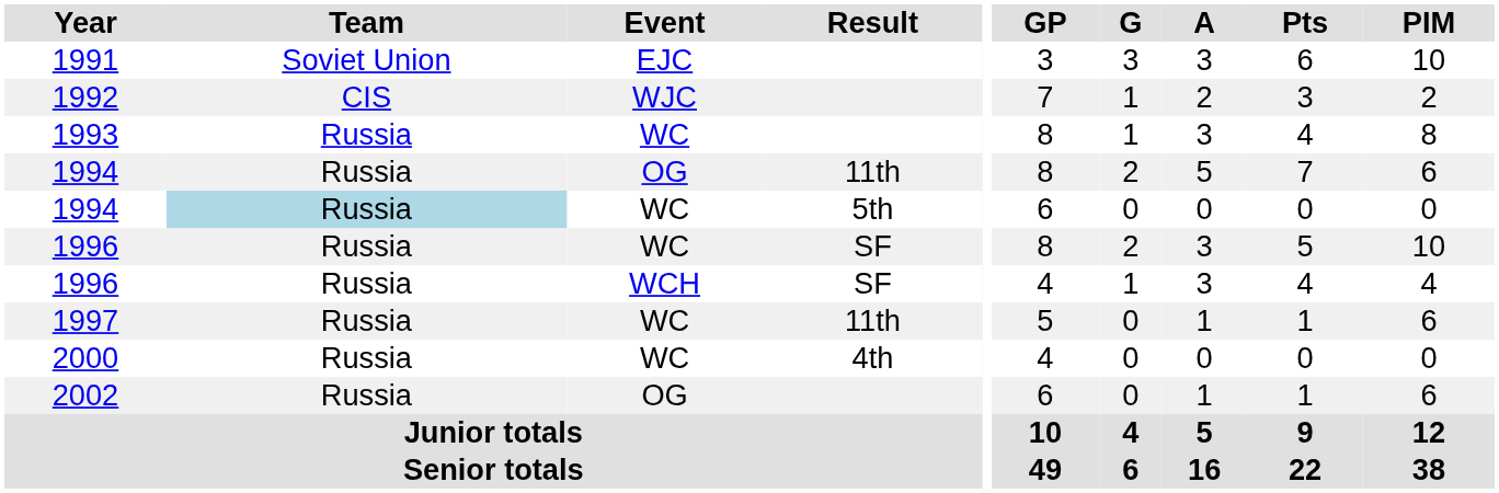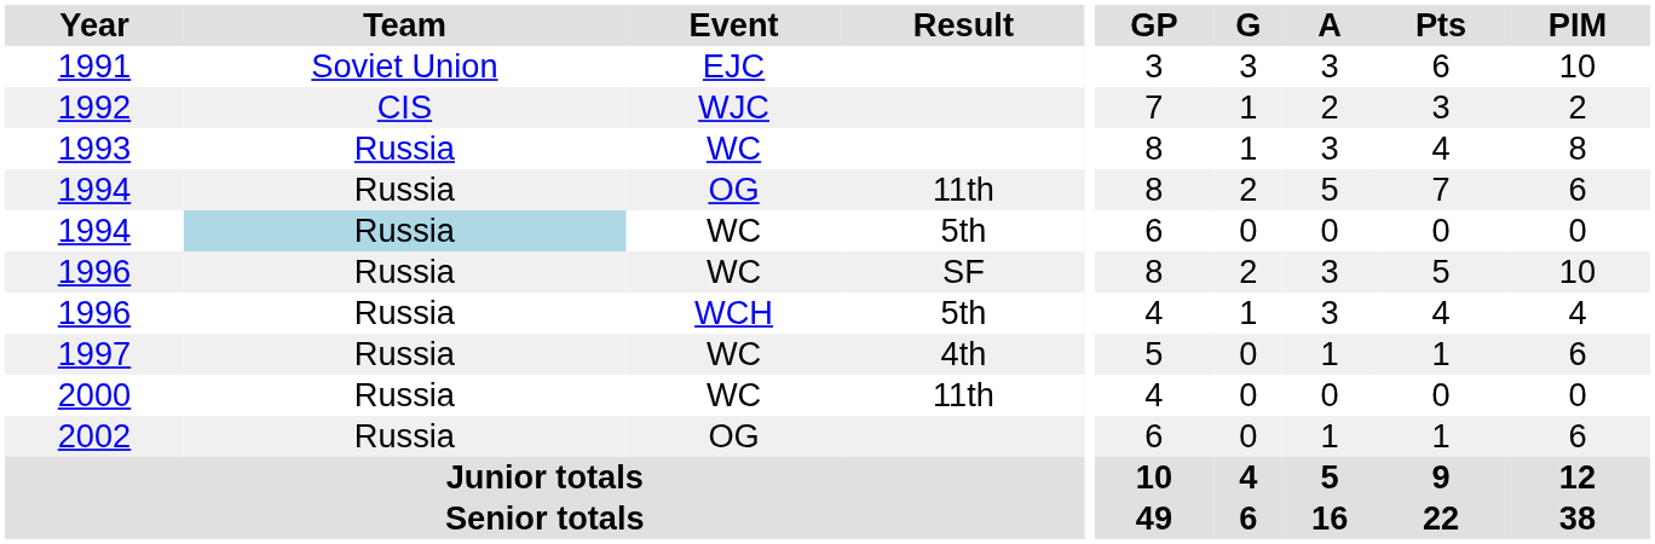 <table border="0" cellpadding="1" cellspacing="0" ID="Table3" style="text-align:center; width:50em">
 <tr ALIGN="center" bgcolor="#e0e0e0">
 <th>Year</th>
 <th>Team</th>
 <th>Event</th>
 <th>Result</th>
 <th rowspan="99" bgcolor="#ffffff"></th>
 <th>GP</th>
 <th>G</th>
 <th>A</th>
 <th>Pts</th>
 <th>PIM</th>
 </tr>
 <tr>
 <td><a href='#'>1991</a></td>
 <td><a href='#'>Soviet Union</a></td>
 <td><a href='#'>EJC</a></td>
 <td></td>
 <td>3</td>
 <td>3</td>
 <td>3</td>
 <td>6</td>
 <td>10</td>
 </tr>
 <tr bgcolor="#f0f0f0">
 <td><a href='#'>1992</a></td>
 <td><a href='#'>CIS</a></td>
 <td><a href='#'>WJC</a></td>
 <td></td>
 <td>7</td>
 <td>1</td>
 <td>2</td>
 <td>3</td>
 <td>2</td>
 </tr>
 <tr>
 <td><a href='#'>1993</a></td>
 <td><a href='#'>Russia</a></td>
 <td><a href='#'>WC</a></td>
 <td></td>
 <td>8</td>
 <td>1</td>
 <td>3</td>
 <td>4</td>
 <td>8</td>
 </tr>
 <tr bgcolor="#f0f0f0">
 <td><a href='#'>1994</a></td>
 <td>Russia</td>
 <td><a href='#'>OG</a></td>
 <td>11th</td>
 <td>8</td>
 <td>2</td>
 <td>5</td>
 <td>7</td>
 <td>6</td>
 </tr>
 <tr>
 <td><a href='#'>1994</a></td>
 <td style="background: lightblue;">Russia</td>
 <td>WC</td>
 <td>5th</td>
 <td>6</td>
 <td>0</td>
 <td>0</td>
 <td>0</td>
 <td>0</td>
 </tr>
 <tr bgcolor="#f0f0f0">
 <td><a href='#'>1996</a></td>
 <td>Russia</td>
 <td>WC</td>
 <td>SF</td>
 <td>8</td>
 <td>2</td>
 <td>3</td>
 <td>5</td>
 <td>10</td>
 </tr>
 <tr>
 <td><a href='#'>1996</a></td>
 <td>Russia</td>
 <td><a href='#'>WCH</a></td>
-<td>SF</td>
+<td>5th</td>
 <td>4</td>
 <td>1</td>
 <td>3</td>
 <td>4</td>
 <td>4</td>
 </tr>
 <tr bgcolor="#f0f0f0">
 <td><a href='#'>1997</a></td>
 <td>Russia</td>
 <td>WC</td>
-<td>11th</td>
+<td>4th</td>
 <td>5</td>
 <td>0</td>
 <td>1</td>
 <td>1</td>
 <td>6</td>
 </tr>
 <tr>
 <td><a href='#'>2000</a></td>
 <td>Russia</td>
 <td>WC</td>
-<td>4th</td>
+<td>11th</td>
 <td>4</td>
 <td>0</td>
 <td>0</td>
 <td>0</td>
 <td>0</td>
 </tr>
 <tr bgcolor="#f0f0f0">
 <td><a href='#'>2002</a></td>
 <td>Russia</td>
 <td>OG</td>
 <td></td>
 <td>6</td>
 <td>0</td>
 <td>1</td>
 <td>1</td>
 <td>6</td>
 </tr>
 <tr bgcolor="#e0e0e0">
 <th colspan=4>Junior totals</th>
 <th>10</th>
 <th>4</th>
 <th>5</th>
 <th>9</th>
 <th>12</th>
 </tr>
 <tr bgcolor="#e0e0e0">
 <th colspan=4>Senior totals</th>
 <th>49</th>
 <th>6</th>
 <th>16</th>
 <th>22</th>
 <th>38</th>
 </tr>
 </table>
